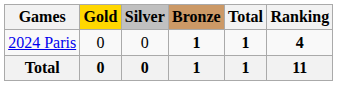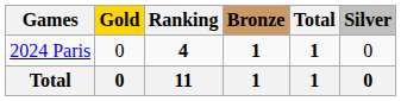 <table class="wikitable sortable" style="text-align:center">
 <tr>
 <th>Games</th>
 <th style="background-color:gold;">Gold</th>
-<th style="background-color:silver;">Silver</th>
+<th>Ranking</th>
 <th style="background-color:#c96;">Bronze</th>
 <th>Total</th>
-<th>Ranking</th>
+<th style="background-color:silver;">Silver</th>
 </tr>
 <tr>
 <td align="left"> <a href='#'>2024 Paris</a></td>
 <td>0</td>
-<td>0</td>
+<td><strong>4</strong></td>
 <td><strong>1</strong></td>
 <td><strong>1</strong></td>
-<td><strong>4</strong></td>
+<td>0</td>
 </tr>
 <tr>
 <th>Total</th>
 <th>0</th>
-<th>0</th>
+<th>11</th>
 <th>1</th>
 <th>1</th>
-<th>11</th>
+<th>0</th>
 </tr>
 </table>
